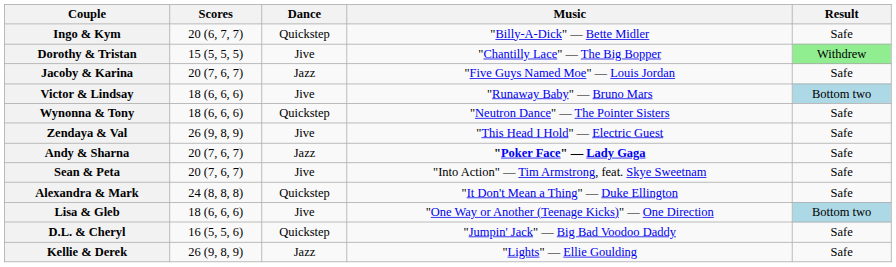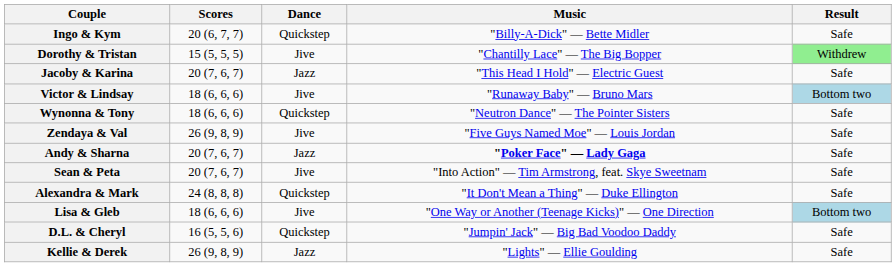 <table class="wikitable sortable" style="text-align:center; width:90%">
 <tr>
 <th scope="col">Couple</th>
 <th scope="col">Scores</th>
 <th scope="col" class="unsortable">Dance</th>
 <th scope="col" class="unsortable">Music</th>
 <th scope="col" class="unsortable">Result</th>
 </tr>
 <tr>
 <th scope="row">Ingo & Kym</th>
 <td>20 (6, 7, 7)</td>
 <td>Quickstep</td>
 <td>"<a href='#'>Billy-A-Dick</a>" — <a href='#'>Bette Midler</a></td>
 <td>Safe</td>
 </tr>
 <tr>
 <th scope="row">Dorothy & Tristan</th>
 <td>15 (5, 5, 5)</td>
 <td>Jive</td>
 <td>"<a href='#'>Chantilly Lace</a>" — <a href='#'>The Big Bopper</a></td>
 <td bgcolor=lightgreen>Withdrew</td>
 </tr>
 <tr>
 <th scope="row">Jacoby & Karina</th>
 <td>20 (7, 6, 7)</td>
 <td>Jazz</td>
-<td>"<a href='#'>Five Guys Named Moe</a>" — <a href='#'>Louis Jordan</a></td>
+<td>"<a href='#'>This Head I Hold</a>" — <a href='#'>Electric Guest</a></td>
 <td>Safe</td>
 </tr>
 <tr>
 <th scope="row">Victor & Lindsay</th>
 <td>18 (6, 6, 6)</td>
 <td>Jive</td>
 <td>"<a href='#'>Runaway Baby</a>" — <a href='#'>Bruno Mars</a></td>
 <td bgcolor=lightblue>Bottom two</td>
 </tr>
 <tr>
 <th scope="row">Wynonna & Tony</th>
 <td>18 (6, 6, 6)</td>
 <td>Quickstep</td>
 <td>"<a href='#'>Neutron Dance</a>" — <a href='#'>The Pointer Sisters</a></td>
 <td>Safe</td>
 </tr>
 <tr>
 <th scope="row">Zendaya & Val</th>
 <td>26 (9, 8, 9)</td>
 <td>Jive</td>
-<td>"<a href='#'>This Head I Hold</a>" — <a href='#'>Electric Guest</a></td>
+<td>"<a href='#'>Five Guys Named Moe</a>" — <a href='#'>Louis Jordan</a></td>
 <td>Safe</td>
 </tr>
 <tr>
 <th scope="row">Andy & Sharna</th>
 <td>20 (7, 6, 7)</td>
 <td>Jazz</td>
 <td><strong>"<a href='#'>Poker Face</a>" — <a href='#'>Lady Gaga</a></strong></td>
 <td>Safe</td>
 </tr>
 <tr>
 <th scope="row">Sean & Peta</th>
 <td>20 (7, 6, 7)</td>
 <td>Jive</td>
 <td>"Into Action" — <a href='#'>Tim Armstrong</a>, feat. <a href='#'>Skye Sweetnam</a></td>
 <td>Safe</td>
 </tr>
 <tr>
 <th scope="row">Alexandra & Mark</th>
 <td>24 (8, 8, 8)</td>
 <td>Quickstep</td>
 <td>"<a href='#'>It Don't Mean a Thing</a>" — <a href='#'>Duke Ellington</a></td>
 <td>Safe</td>
 </tr>
 <tr>
 <th scope="row">Lisa & Gleb</th>
 <td>18 (6, 6, 6)</td>
 <td>Jive</td>
 <td>"<a href='#'>One Way or Another (Teenage Kicks)</a>" — <a href='#'>One Direction</a></td>
 <td bgcolor=lightblue>Bottom two</td>
 </tr>
 <tr>
 <th scope="row">D.L. & Cheryl</th>
 <td>16 (5, 5, 6)</td>
 <td>Quickstep</td>
 <td>"<a href='#'>Jumpin' Jack</a>" — <a href='#'>Big Bad Voodoo Daddy</a></td>
 <td>Safe</td>
 </tr>
 <tr>
 <th scope="row">Kellie & Derek</th>
 <td>26 (9, 8, 9)</td>
 <td>Jazz</td>
 <td>"<a href='#'>Lights</a>" — <a href='#'>Ellie Goulding</a></td>
 <td>Safe</td>
 </tr>
 </table>
